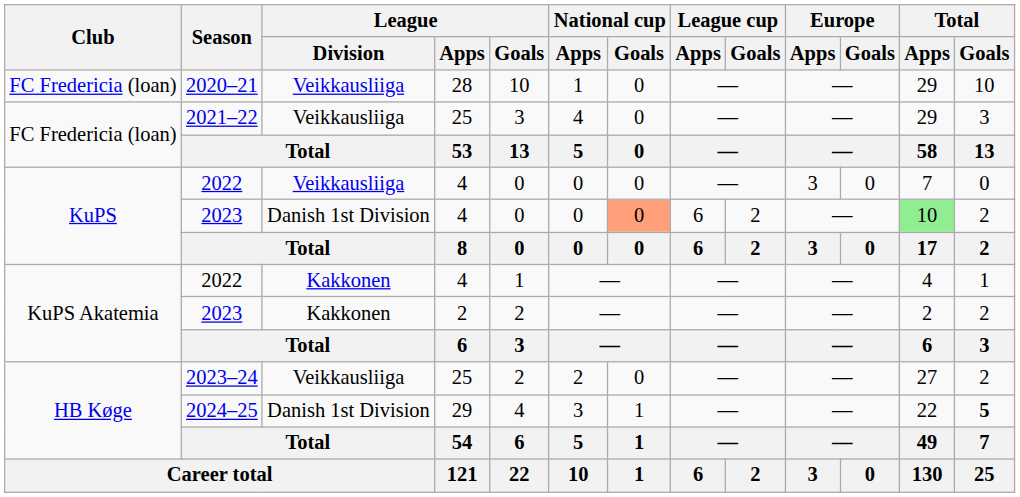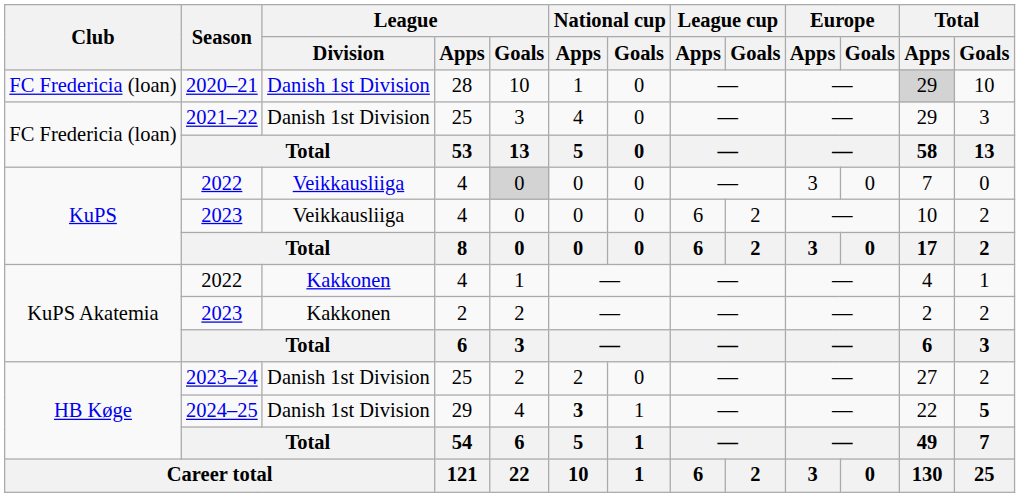 <table class="wikitable" style="text-align: center;">
 <tr>
 <th rowspan="2">Club</th>
 <th rowspan="2">Season</th>
 <th colspan="3">League</th>
 <th colspan="2">National cup</th>
 <th colspan="2">League cup</th>
 <th colspan="2">Europe</th>
 <th colspan="2">Total</th>
 </tr>
 <tr>
 <th>Division</th>
 <th>Apps</th>
 <th>Goals</th>
 <th>Apps</th>
 <th>Goals</th>
 <th>Apps</th>
 <th>Goals</th>
 <th>Apps</th>
 <th>Goals</th>
 <th>Apps</th>
 <th>Goals</th>
 </tr>
 <tr>
 <td><a href='#'>FC Fredericia</a> (loan)</td>
 <td><a href='#'>2020–21</a></td>
-<td><a href='#'>Veikkausliiga</a></td>
+<td><a href='#'>Danish 1st Division</a></td>
 <td>28</td>
 <td>10</td>
 <td>1</td>
 <td>0</td>
 <td colspan="2">―</td>
 <td colspan="2">―</td>
-<td>29</td>
+<td style="background: lightgrey;">29</td>
 <td>10</td>
 </tr>
 <tr>
 <td rowspan="2">FC Fredericia (loan)</td>
 <td><a href='#'>2021–22</a></td>
-<td>Veikkausliiga</td>
+<td>Danish 1st Division</td>
 <td>25</td>
 <td>3</td>
 <td>4</td>
 <td>0</td>
 <td colspan="2">―</td>
 <td colspan="2">―</td>
 <td>29</td>
 <td>3</td>
 </tr>
 <tr>
 <th colspan="2">Total</th>
 <th>53</th>
 <th>13</th>
 <th>5</th>
 <th>0</th>
 <th colspan="2">―</th>
 <th colspan="2">―</th>
 <th>58</th>
 <th>13</th>
 </tr>
 <tr>
 <td rowspan="3"><a href='#'>KuPS</a></td>
 <td><a href='#'>2022</a></td>
 <td><a href='#'>Veikkausliiga</a></td>
 <td>4</td>
-<td>0</td>
+<td style="background: lightgrey;">0</td>
 <td>0</td>
 <td>0</td>
 <td colspan="2">―</td>
 <td>3</td>
 <td>0</td>
 <td>7</td>
 <td>0</td>
 </tr>
 <tr>
 <td><a href='#'>2023</a></td>
-<td>Danish 1st Division</td>
+<td>Veikkausliiga</td>
 <td>4</td>
 <td>0</td>
 <td>0</td>
-<td style="background: lightsalmon;">0</td>
+<td>0</td>
 <td>6</td>
 <td>2</td>
 <td colspan="2">―</td>
-<td style="background: lightgreen;">10</td>
+<td>10</td>
 <td>2</td>
 </tr>
 <tr>
 <th colspan="2">Total</th>
 <th>8</th>
 <th>0</th>
 <th>0</th>
 <th>0</th>
 <th>6</th>
 <th>2</th>
 <th>3</th>
 <th>0</th>
 <th>17</th>
 <th>2</th>
 </tr>
 <tr>
 <td rowspan="3">KuPS Akatemia</td>
 <td>2022</td>
 <td><a href='#'>Kakkonen</a></td>
 <td>4</td>
 <td>1</td>
 <td colspan="2">―</td>
 <td colspan="2">―</td>
 <td colspan="2">―</td>
 <td>4</td>
 <td>1</td>
 </tr>
 <tr>
 <td><a href='#'>2023</a></td>
 <td>Kakkonen</td>
 <td>2</td>
 <td>2</td>
 <td colspan="2">―</td>
 <td colspan="2">―</td>
 <td colspan="2">―</td>
 <td>2</td>
 <td>2</td>
 </tr>
 <tr>
 <th colspan="2">Total</th>
 <th>6</th>
 <th>3</th>
 <th colspan="2">―</th>
 <th colspan="2">―</th>
 <th colspan="2">―</th>
 <th>6</th>
 <th>3</th>
 </tr>
 <tr>
 <td rowspan="3"><a href='#'>HB Køge</a></td>
 <td><a href='#'>2023–24</a></td>
-<td>Veikkausliiga</td>
+<td>Danish 1st Division</td>
 <td>25</td>
 <td>2</td>
 <td>2</td>
 <td>0</td>
 <td colspan="2">―</td>
 <td colspan="2">―</td>
 <td>27</td>
 <td>2</td>
 </tr>
 <tr>
 <td><a href='#'>2024–25</a></td>
 <td>Danish 1st Division</td>
 <td>29</td>
 <td>4</td>
-<td>3</td>
+<td><strong>3</strong></td>
 <td>1</td>
 <td colspan="2">―</td>
 <td colspan="2">―</td>
 <td>22</td>
 <td><strong>5</strong></td>
 </tr>
 <tr>
 <th colspan="2">Total</th>
 <th>54</th>
 <th>6</th>
 <th>5</th>
 <th>1</th>
 <th colspan="2">―</th>
 <th colspan="2">―</th>
 <th>49</th>
 <th>7</th>
 </tr>
 <tr>
 <th colspan="3">Career total</th>
 <th>121</th>
 <th>22</th>
 <th>10</th>
 <th>1</th>
 <th>6</th>
 <th>2</th>
 <th>3</th>
 <th>0</th>
 <th>130</th>
 <th>25</th>
 </tr>
 </table>
